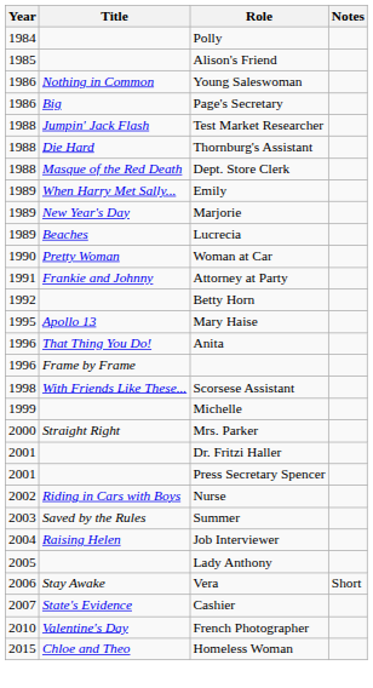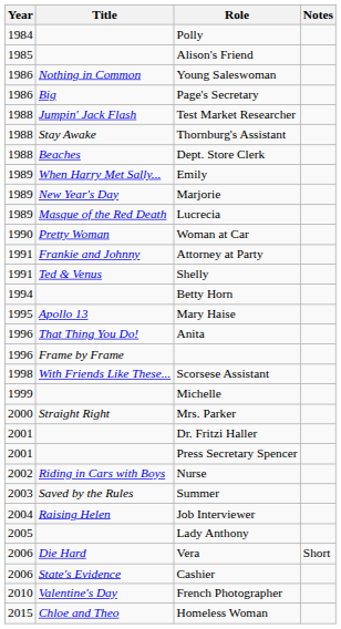 <table class="wikitable sortable">
 <tr>
 <th>Year</th>
 <th>Title</th>
 <th>Role</th>
 <th class="unsortable">Notes</th>
 </tr>
 <tr>
 <td>1984</td>
 <td><em></em></td>
 <td>Polly</td>
 <td></td>
 </tr>
 <tr>
 <td>1985</td>
 <td><em></em></td>
 <td>Alison's Friend</td>
 <td></td>
 </tr>
 <tr>
 <td>1986</td>
 <td><em><a href='#'>Nothing in Common</a></em></td>
 <td>Young Saleswoman</td>
 <td></td>
 </tr>
 <tr>
 <td>1986</td>
 <td><em><a href='#'>Big</a></em></td>
 <td>Page's Secretary</td>
 <td></td>
 </tr>
 <tr>
 <td>1988</td>
 <td><em><a href='#'>Jumpin' Jack Flash</a></em></td>
 <td>Test Market Researcher</td>
 <td></td>
 </tr>
 <tr>
 <td>1988</td>
-<td><em><a href='#'>Die Hard</a></em></td>
+<td><em>Stay Awake</em></td>
 <td>Thornburg's Assistant</td>
 <td></td>
 </tr>
 <tr>
 <td>1988</td>
-<td><em><a href='#'>Masque of the Red Death</a></em></td>
+<td><em><a href='#'>Beaches</a></em></td>
 <td>Dept. Store Clerk</td>
 <td></td>
 </tr>
 <tr>
 <td>1989</td>
 <td><em><a href='#'>When Harry Met Sally...</a></em></td>
 <td>Emily</td>
 <td></td>
 </tr>
 <tr>
 <td>1989</td>
 <td><em><a href='#'>New Year's Day</a></em></td>
 <td>Marjorie</td>
 <td></td>
 </tr>
 <tr>
 <td>1989</td>
-<td><em><a href='#'>Beaches</a></em></td>
+<td><em><a href='#'>Masque of the Red Death</a></em></td>
 <td>Lucrecia</td>
 <td></td>
 </tr>
 <tr>
 <td>1990</td>
 <td><em><a href='#'>Pretty Woman</a></em></td>
 <td>Woman at Car</td>
 <td></td>
 </tr>
 <tr>
 <td>1991</td>
 <td><em><a href='#'>Frankie and Johnny</a></em></td>
 <td>Attorney at Party</td>
 <td></td>
 </tr>
 <tr>
-<td>1992</td>
+<td>1991</td>
+<td><em><a href='#'>Ted & Venus</a></em></td>
+<td>Shelly</td>
+<td></td>
+</tr>
+<tr>
+<td>1994</td>
 <td><em></em></td>
 <td>Betty Horn</td>
 <td></td>
 </tr>
 <tr>
 <td>1995</td>
 <td><em><a href='#'>Apollo 13</a></em></td>
 <td>Mary Haise</td>
 <td></td>
 </tr>
 <tr>
 <td>1996</td>
 <td><em><a href='#'>That Thing You Do!</a></em></td>
 <td>Anita</td>
 <td></td>
 </tr>
 <tr>
 <td>1996</td>
 <td><em>Frame by Frame</em></td>
 <td></td>
 <td></td>
 </tr>
 <tr>
 <td>1998</td>
 <td><em><a href='#'>With Friends Like These...</a></em></td>
 <td>Scorsese Assistant</td>
 <td></td>
 </tr>
 <tr>
 <td>1999</td>
 <td><em></em></td>
 <td>Michelle</td>
 <td></td>
 </tr>
 <tr>
 <td>2000</td>
 <td><em>Straight Right</em></td>
 <td>Mrs. Parker</td>
 <td></td>
 </tr>
 <tr>
 <td>2001</td>
 <td><em></em></td>
 <td>Dr. Fritzi Haller</td>
 <td></td>
 </tr>
 <tr>
 <td>2001</td>
 <td><em></em></td>
 <td>Press Secretary Spencer</td>
 <td></td>
 </tr>
 <tr>
 <td>2002</td>
 <td><em><a href='#'>Riding in Cars with Boys</a></em></td>
 <td>Nurse</td>
 <td></td>
 </tr>
 <tr>
 <td>2003</td>
 <td><em>Saved by the Rules</em></td>
 <td>Summer</td>
 <td></td>
 </tr>
 <tr>
 <td>2004</td>
 <td><em><a href='#'>Raising Helen</a></em></td>
 <td>Job Interviewer</td>
 <td></td>
 </tr>
 <tr>
 <td>2005</td>
 <td><em></em></td>
 <td>Lady Anthony</td>
 <td></td>
 </tr>
 <tr>
 <td>2006</td>
-<td><em>Stay Awake</em></td>
+<td><em><a href='#'>Die Hard</a></em></td>
 <td>Vera</td>
 <td>Short</td>
 </tr>
 <tr>
-<td>2007</td>
+<td>2006</td>
 <td><em><a href='#'>State's Evidence</a></em></td>
 <td>Cashier</td>
 <td></td>
 </tr>
 <tr>
 <td>2010</td>
 <td><em><a href='#'>Valentine's Day</a></em></td>
 <td>French Photographer</td>
 <td></td>
 </tr>
 <tr>
 <td>2015</td>
 <td><em><a href='#'>Chloe and Theo</a></em></td>
 <td>Homeless Woman</td>
 <td></td>
 </tr>
 </table>
